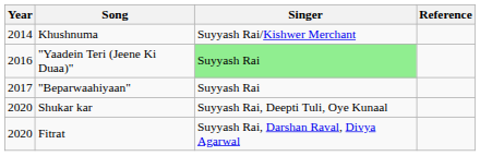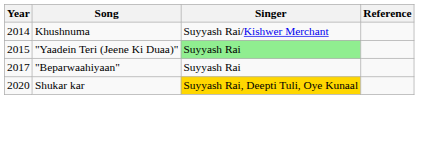 <table class="wikitable">
 <tr>
 <th>Year</th>
 <th>Song</th>
 <th>Singer</th>
 <th>Reference</th>
 </tr>
 <tr>
 <td>2014</td>
 <td>Khushnuma</td>
 <td>Suyyash Rai/<a href='#'>Kishwer Merchant</a></td>
 <td></td>
 </tr>
 <tr>
-<td>2016</td>
+<td>2015</td>
 <td>"Yaadein Teri (Jeene Ki Duaa)"</td>
 <td style="background: lightgreen;">Suyyash Rai</td>
 <td></td>
 </tr>
 <tr>
 <td>2017</td>
 <td>"Beparwaahiyaan"</td>
 <td>Suyyash Rai</td>
 <td></td>
 </tr>
 <tr>
 <td>2020</td>
 <td>Shukar kar</td>
-<td>Suyyash Rai, Deepti Tuli, Oye Kunaal</td>
-<td></td>
-</tr>
-<tr>
-<td>2020</td>
-<td>Fitrat</td>
-<td>Suyyash Rai, <a href='#'>Darshan Raval</a>, <a href='#'>Divya Agarwal</a></td>
+<td style="background: gold;">Suyyash Rai, Deepti Tuli, Oye Kunaal</td>
 <td></td>
 </tr>
 </table>
